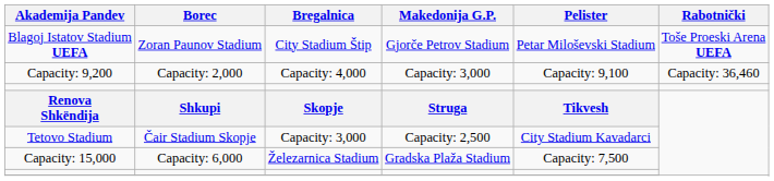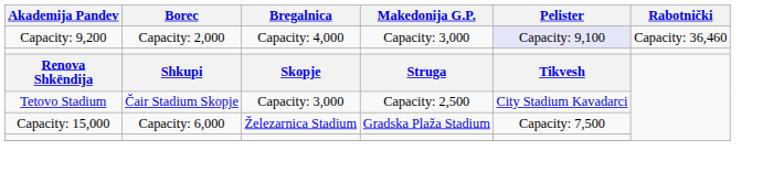 <table class="wikitable" style="text-align:center">
 <tr>
 <th><a href='#'>Akademija Pandev</a></th>
 <th><a href='#'>Borec</a></th>
 <th><a href='#'>Bregalnica</a> <br></th>
 <th><a href='#'>Makedonija G.P.</a></th>
 <th><a href='#'>Pelister</a></th>
 <th><a href='#'>Rabotnički</a></th>
 </tr>
 <tr>
-<td><a href='#'>Blagoj Istatov Stadium</a><br><strong><a href='#'>UEFA</a></strong> </td>
-<td><a href='#'>Zoran Paunov Stadium</a></td>
-<td><a href='#'>City Stadium Štip</a></td>
-<td><a href='#'>Gjorče Petrov Stadium</a></td>
-<td><a href='#'>Petar Miloševski Stadium</a></td>
-<td><a href='#'>Toše Proeski Arena</a> <br><strong><a href='#'>UEFA</a></strong> </td>
-</tr>
-<tr>
 <td>Capacity: 9,200</td>
 <td>Capacity: 2,000</td>
 <td>Capacity: 4,000</td>
 <td>Capacity: 3,000</td>
-<td>Capacity: 9,100</td>
+<td style="background: lavender;">Capacity: 9,100</td>
 <td>Capacity: 36,460</td>
 </tr>
 <tr>
 <td></td>
 <td></td>
 <td></td>
 <td></td>
 <td></td>
 <td></td>
 </tr>
 <tr>
 <th><a href='#'>Renova</a><br><a href='#'>Shkëndija</a></th>
 <th><a href='#'>Shkupi</a></th>
 <th><a href='#'>Skopje</a></th>
 <th><a href='#'>Struga</a></th>
 <th><a href='#'>Tikvesh</a></th>
 </tr>
 <tr>
 <td><a href='#'>Tetovo Stadium</a></td>
 <td><a href='#'>Čair Stadium Skopje</a></td>
 <td>Capacity: 3,000</td>
 <td>Capacity: 2,500</td>
 <td><a href='#'>City Stadium Kavadarci</a></td>
 </tr>
 <tr>
 <td>Capacity: 15,000</td>
 <td>Capacity: 6,000</td>
 <td><a href='#'>Železarnica Stadium</a></td>
 <td><a href='#'>Gradska Plaža Stadium</a></td>
 <td>Capacity: 7,500</td>
 </tr>
 <tr>
 <td></td>
 <td></td>
 <td></td>
 <td></td>
 <td></td>
 </tr>
 <tr>
 </tr>
 </table>
